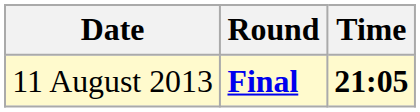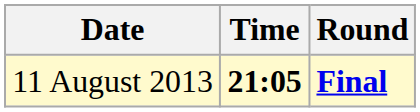 <table class="wikitable">
 <tr>
 <th>Date</th>
+<th>Time</th>
 <th>Round</th>
-<th>Time</th>
 </tr>
 <tr style=background:lemonchiffon>
 <td>11 August 2013</td>
+<td><strong>21:05</strong></td>
 <td><strong><a href='#'>Final</a></strong></td>
-<td><strong>21:05</strong></td>
 </tr>
 </table>
